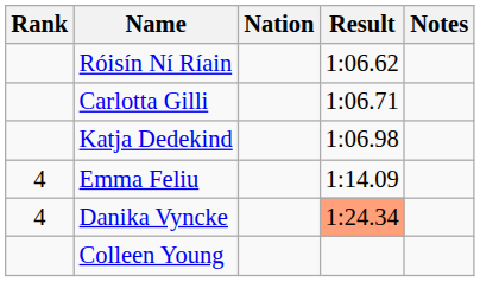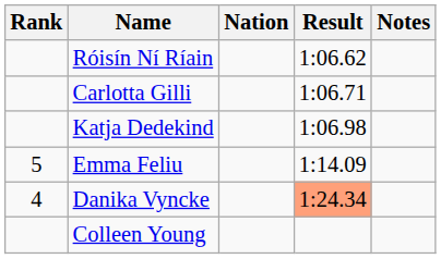 <table class="wikitable sortable" style="text-align:center">
 <tr>
 <th>Rank</th>
 <th>Name</th>
 <th>Nation</th>
 <th>Result</th>
 <th>Notes</th>
 </tr>
 <tr>
 <td></td>
 <td align=left><a href='#'>Róisín Ní Ríain</a></td>
 <td align="left"></td>
 <td>1:06.62</td>
 <td></td>
 </tr>
 <tr>
 <td></td>
 <td align=left><a href='#'>Carlotta Gilli</a></td>
 <td align=left></td>
 <td>1:06.71</td>
 <td></td>
 </tr>
 <tr>
 <td></td>
 <td align=left><a href='#'>Katja Dedekind</a></td>
 <td align=left></td>
 <td>1:06.98</td>
 <td></td>
 </tr>
 <tr>
-<td>4</td>
+<td>5</td>
 <td align=left><a href='#'>Emma Feliu</a></td>
 <td align="left"></td>
 <td>1:14.09</td>
 <td></td>
 </tr>
 <tr>
 <td>4</td>
 <td align=left><a href='#'>Danika Vyncke</a></td>
 <td align=left></td>
 <td style="background: lightsalmon;">1:24.34</td>
 <td></td>
 </tr>
 <tr>
 <td></td>
 <td align=left><a href='#'>Colleen Young</a></td>
 <td align="left"></td>
 <td data-sort-value=9:99.99></td>
 <td></td>
 </tr>
 </table>
